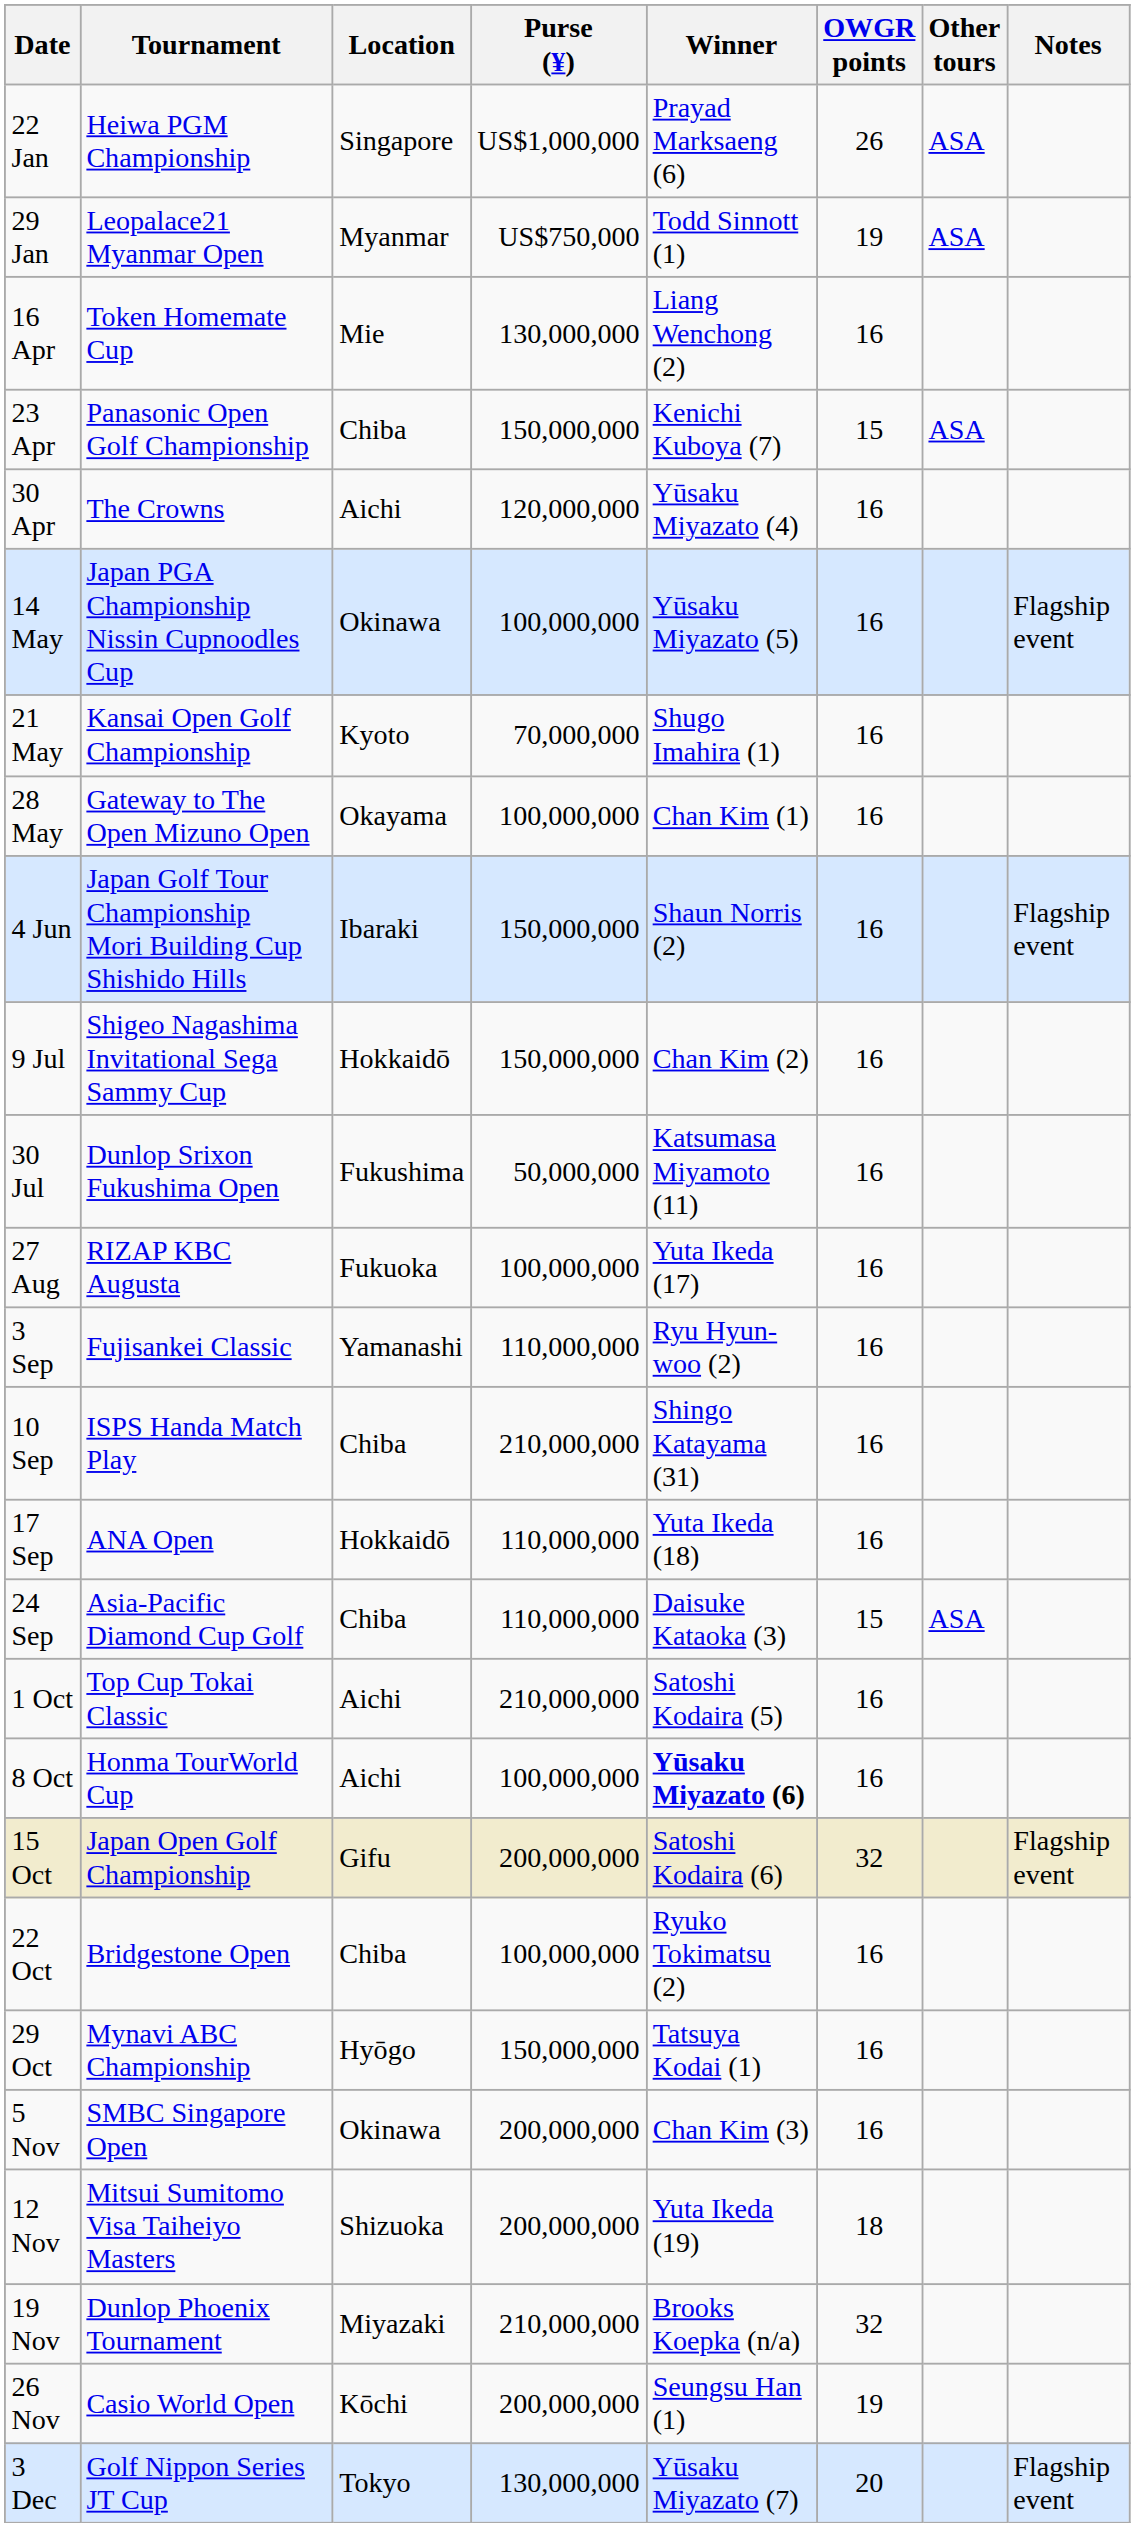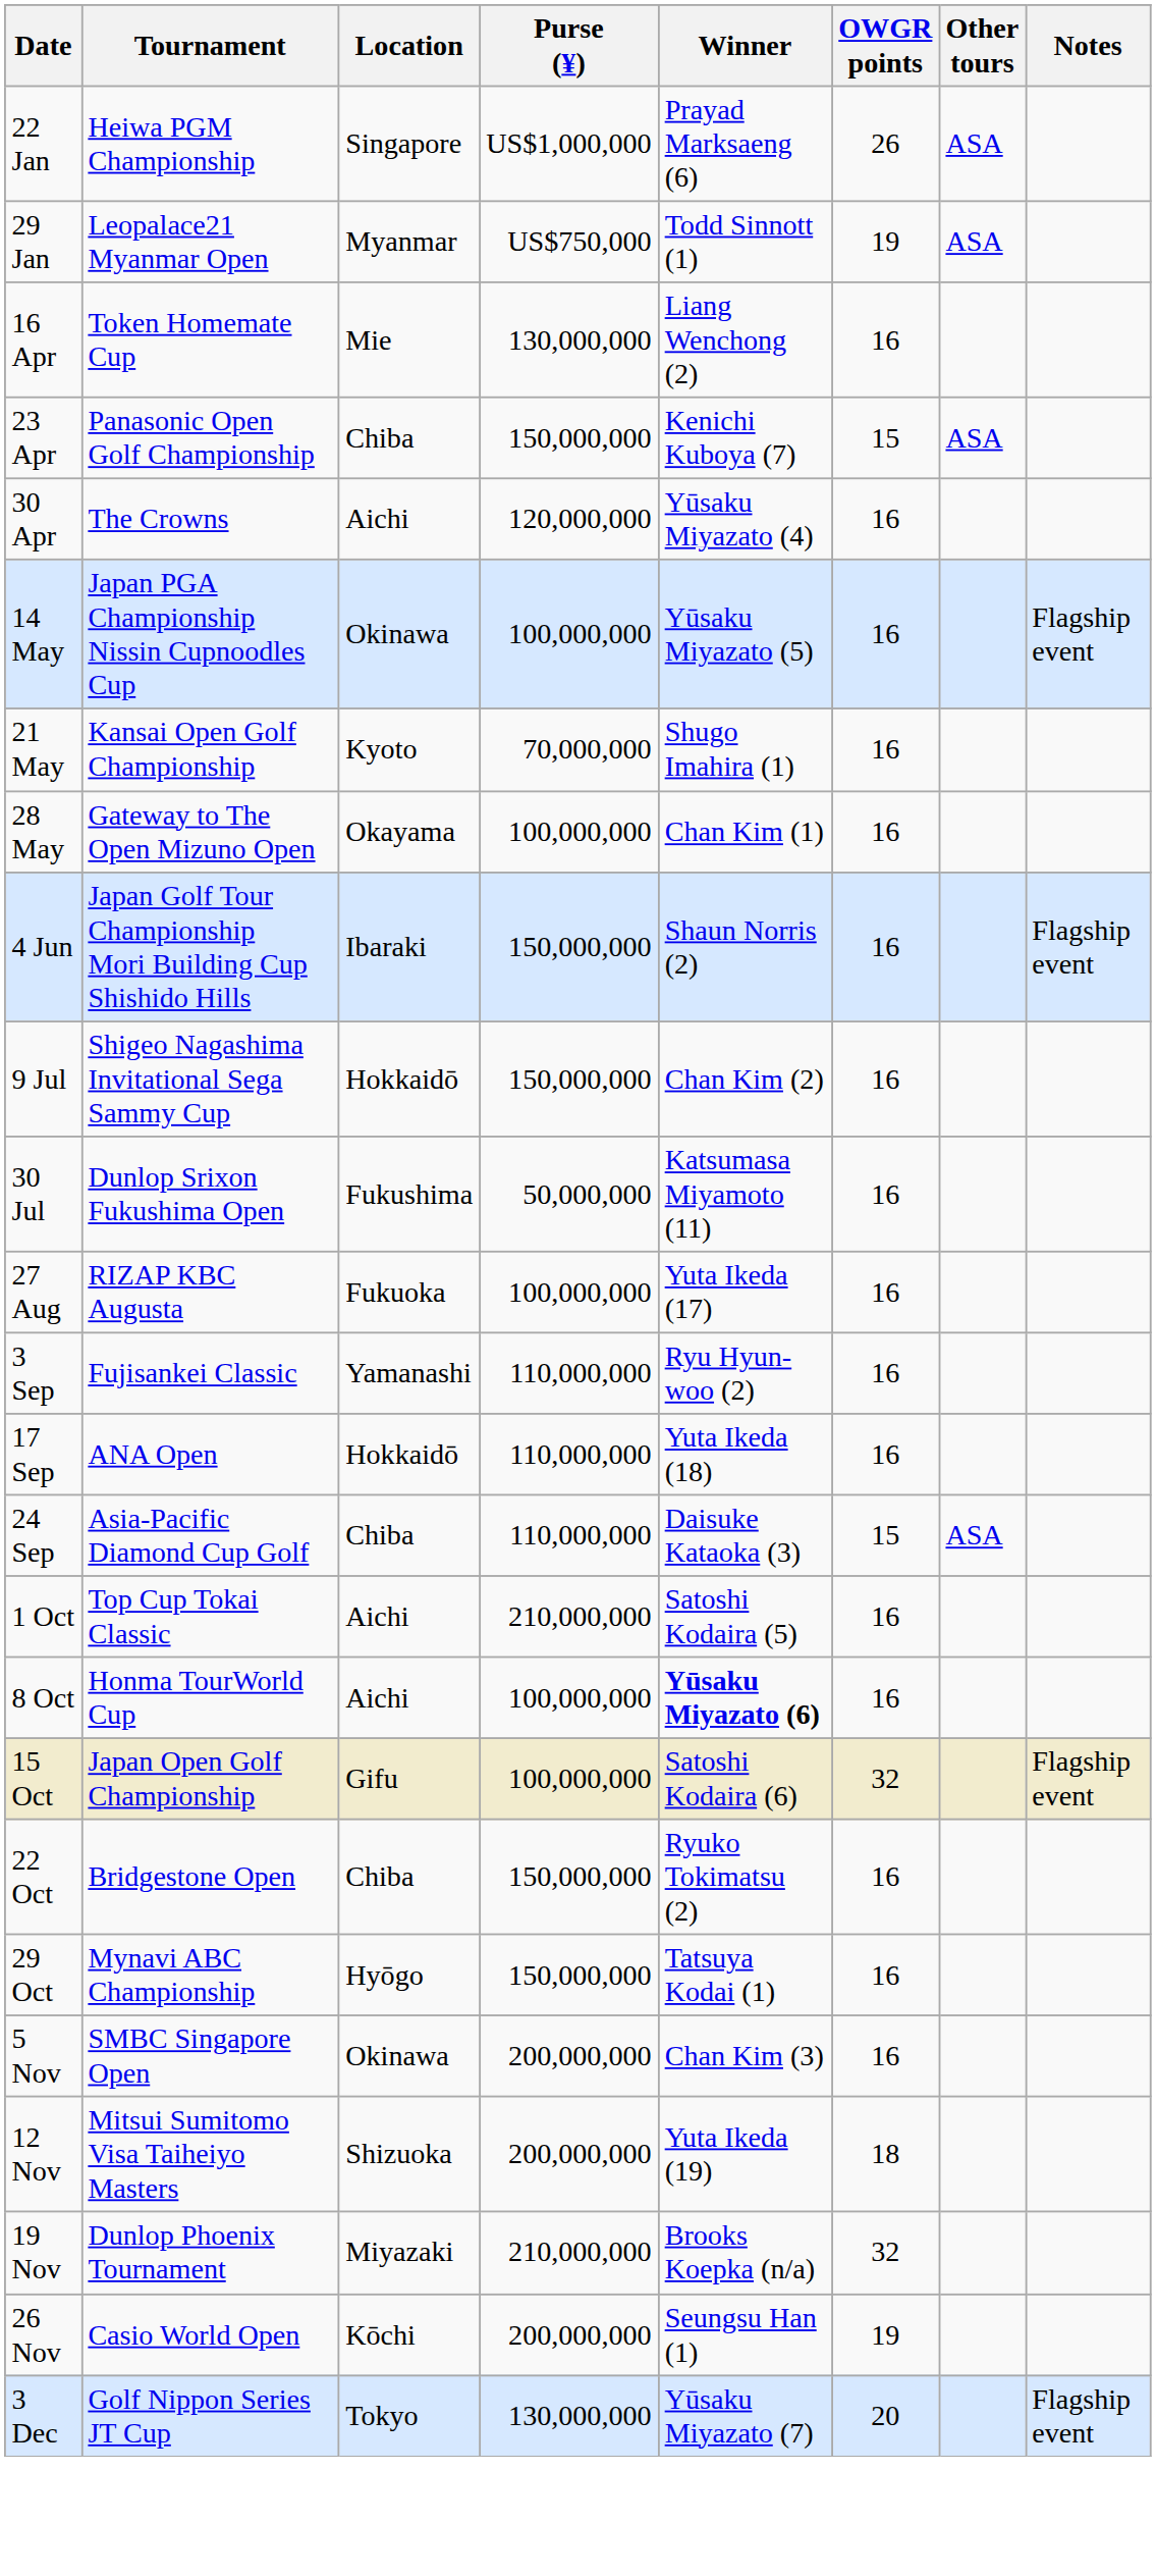 <table class="wikitable" style="font-size:95%">
 <tr>
 <th>Date</th>
 <th>Tournament</th>
 <th>Location</th>
 <th>Purse<br>(<a href='#'>¥</a>)</th>
 <th>Winner</th>
 <th><a href='#'>OWGR</a><br>points</th>
 <th>Other<br>tours</th>
 <th>Notes</th>
 </tr>
 <tr>
 <td>22 Jan</td>
 <td><a href='#'>Heiwa PGM Championship</a></td>
 <td>Singapore</td>
 <td align=right>US$1,000,000</td>
 <td> <a href='#'>Prayad Marksaeng</a> (6)</td>
 <td align=center>26</td>
 <td><a href='#'>ASA</a></td>
 <td></td>
 </tr>
 <tr>
 <td>29 Jan</td>
 <td><a href='#'>Leopalace21 Myanmar Open</a></td>
 <td>Myanmar</td>
 <td align=right>US$750,000</td>
 <td> <a href='#'>Todd Sinnott</a> (1)</td>
 <td align=center>19</td>
 <td><a href='#'>ASA</a></td>
 <td></td>
 </tr>
 <tr>
 <td>16 Apr</td>
 <td><a href='#'>Token Homemate Cup</a></td>
 <td>Mie</td>
 <td align=right>130,000,000</td>
 <td> <a href='#'>Liang Wenchong</a> (2)</td>
 <td align=center>16</td>
 <td></td>
 <td></td>
 </tr>
 <tr>
 <td>23 Apr</td>
 <td><a href='#'>Panasonic Open Golf Championship</a></td>
 <td>Chiba</td>
 <td align=right>150,000,000</td>
 <td> <a href='#'>Kenichi Kuboya</a> (7)</td>
 <td align=center>15</td>
 <td><a href='#'>ASA</a></td>
 <td></td>
 </tr>
 <tr>
 <td>30 Apr</td>
 <td><a href='#'>The Crowns</a></td>
 <td>Aichi</td>
 <td align=right>120,000,000</td>
 <td> <a href='#'>Yūsaku Miyazato</a> (4)</td>
 <td align=center>16</td>
 <td></td>
 <td></td>
 </tr>
 <tr style="background:#D6E8FF;">
 <td>14 May</td>
 <td><a href='#'>Japan PGA Championship Nissin Cupnoodles Cup</a></td>
 <td>Okinawa</td>
 <td align=right>100,000,000</td>
 <td> <a href='#'>Yūsaku Miyazato</a> (5)</td>
 <td align=center>16</td>
 <td></td>
 <td>Flagship event</td>
 </tr>
 <tr>
 <td>21 May</td>
 <td><a href='#'>Kansai Open Golf Championship</a></td>
 <td>Kyoto</td>
 <td align=right>70,000,000</td>
 <td> <a href='#'>Shugo Imahira</a> (1)</td>
 <td align=center>16</td>
 <td></td>
 <td></td>
 </tr>
 <tr>
 <td>28 May</td>
 <td><a href='#'>Gateway to The Open Mizuno Open</a></td>
 <td>Okayama</td>
 <td align=right>100,000,000</td>
 <td> <a href='#'>Chan Kim</a> (1)</td>
 <td align=center>16</td>
 <td></td>
 <td></td>
 </tr>
 <tr style="background:#D6E8FF;">
 <td>4 Jun</td>
 <td><a href='#'>Japan Golf Tour Championship<br>Mori Building Cup Shishido Hills</a></td>
 <td>Ibaraki</td>
 <td align=right>150,000,000</td>
 <td> <a href='#'>Shaun Norris</a> (2)</td>
 <td align=center>16</td>
 <td></td>
 <td>Flagship event</td>
 </tr>
 <tr>
 <td>9 Jul</td>
 <td><a href='#'>Shigeo Nagashima Invitational Sega Sammy Cup</a></td>
 <td>Hokkaidō</td>
 <td align=right>150,000,000</td>
 <td> <a href='#'>Chan Kim</a> (2)</td>
 <td align=center>16</td>
 <td></td>
 <td></td>
 </tr>
 <tr>
 <td>30 Jul</td>
 <td><a href='#'>Dunlop Srixon Fukushima Open</a></td>
 <td>Fukushima</td>
 <td align=right>50,000,000</td>
 <td> <a href='#'>Katsumasa Miyamoto</a> (11)</td>
 <td align=center>16</td>
 <td></td>
 <td></td>
 </tr>
 <tr>
 <td>27 Aug</td>
 <td><a href='#'>RIZAP KBC Augusta</a></td>
 <td>Fukuoka</td>
 <td align=right>100,000,000</td>
 <td> <a href='#'>Yuta Ikeda</a> (17)</td>
 <td align=center>16</td>
 <td></td>
 <td></td>
 </tr>
 <tr>
 <td>3 Sep</td>
 <td><a href='#'>Fujisankei Classic</a></td>
 <td>Yamanashi</td>
 <td align=right>110,000,000</td>
 <td> <a href='#'>Ryu Hyun-woo</a> (2)</td>
 <td align=center>16</td>
 <td></td>
 <td></td>
 </tr>
 <tr>
-<td>10 Sep</td>
-<td><a href='#'>ISPS Handa Match Play</a></td>
-<td>Chiba</td>
-<td align=right>210,000,000</td>
-<td> <a href='#'>Shingo Katayama</a> (31)</td>
-<td align=center>16</td>
-<td></td>
-<td></td>
-</tr>
-<tr>
 <td>17 Sep</td>
 <td><a href='#'>ANA Open</a></td>
 <td>Hokkaidō</td>
 <td align=right>110,000,000</td>
 <td> <a href='#'>Yuta Ikeda</a> (18)</td>
 <td align=center>16</td>
 <td></td>
 </tr>
 <tr>
 <td>24 Sep</td>
 <td><a href='#'>Asia-Pacific Diamond Cup Golf</a></td>
 <td>Chiba</td>
 <td align=right>110,000,000</td>
 <td> <a href='#'>Daisuke Kataoka</a> (3)</td>
 <td align=center>15</td>
 <td><a href='#'>ASA</a></td>
 <td></td>
 </tr>
 <tr>
 <td>1 Oct</td>
 <td><a href='#'>Top Cup Tokai Classic</a></td>
 <td>Aichi</td>
 <td align=right>210,000,000</td>
 <td> <a href='#'>Satoshi Kodaira</a> (5)</td>
 <td align=center>16</td>
 <td></td>
 <td></td>
 </tr>
 <tr>
 <td>8 Oct</td>
 <td><a href='#'>Honma TourWorld Cup</a></td>
 <td>Aichi</td>
 <td align=right>100,000,000</td>
 <td><strong> <a href='#'>Yūsaku Miyazato</a> (6)</strong></td>
 <td align=center>16</td>
 <td></td>
 <td></td>
 </tr>
 <tr style="background:#f2ecce;">
 <td>15 Oct</td>
 <td><a href='#'>Japan Open Golf Championship</a></td>
 <td>Gifu</td>
-<td align=right>200,000,000</td>
+<td align=right>100,000,000</td>
 <td> <a href='#'>Satoshi Kodaira</a> (6)</td>
 <td align=center>32</td>
 <td></td>
 <td>Flagship event</td>
 </tr>
 <tr>
 <td>22 Oct</td>
 <td><a href='#'>Bridgestone Open</a></td>
 <td>Chiba</td>
-<td align=right>100,000,000</td>
+<td align=right>150,000,000</td>
 <td> <a href='#'>Ryuko Tokimatsu</a> (2)</td>
 <td align=center>16</td>
 <td></td>
 <td></td>
 </tr>
 <tr>
 <td>29 Oct</td>
 <td><a href='#'>Mynavi ABC Championship</a></td>
 <td>Hyōgo</td>
 <td align=right>150,000,000</td>
 <td> <a href='#'>Tatsuya Kodai</a> (1)</td>
 <td align=center>16</td>
 <td></td>
 <td></td>
 </tr>
 <tr>
 <td>5 Nov</td>
 <td><a href='#'>SMBC Singapore Open</a></td>
 <td>Okinawa</td>
 <td align=right>200,000,000</td>
 <td> <a href='#'>Chan Kim</a> (3)</td>
 <td align=center>16</td>
 <td></td>
 <td></td>
 </tr>
 <tr>
 <td>12 Nov</td>
 <td><a href='#'>Mitsui Sumitomo Visa Taiheiyo Masters</a></td>
 <td>Shizuoka</td>
 <td align=right>200,000,000</td>
 <td> <a href='#'>Yuta Ikeda</a> (19)</td>
 <td align=center>18</td>
 <td></td>
 <td></td>
 </tr>
 <tr>
 <td>19 Nov</td>
 <td><a href='#'>Dunlop Phoenix Tournament</a></td>
 <td>Miyazaki</td>
 <td align=right>210,000,000</td>
 <td> <a href='#'>Brooks Koepka</a> (n/a)</td>
 <td align=center>32</td>
 <td></td>
 <td></td>
 </tr>
 <tr>
 <td>26 Nov</td>
 <td><a href='#'>Casio World Open</a></td>
 <td>Kōchi</td>
 <td align=right>200,000,000</td>
 <td> <a href='#'>Seungsu Han</a> (1)</td>
 <td align=center>19</td>
 <td></td>
 <td></td>
 </tr>
 <tr style="background:#D6E8FF;">
 <td>3 Dec</td>
 <td><a href='#'>Golf Nippon Series JT Cup</a></td>
 <td>Tokyo</td>
 <td align=right>130,000,000</td>
 <td> <a href='#'>Yūsaku Miyazato</a> (7)</td>
 <td align=center>20</td>
 <td></td>
 <td>Flagship event</td>
 </tr>
 </table>
